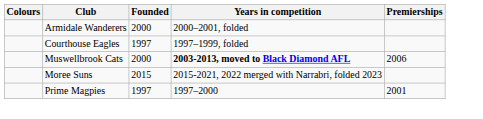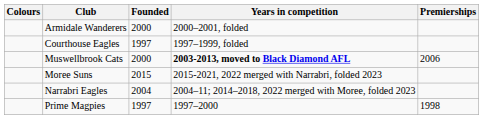 <table class="wikitable">
 <tr>
 <th>Colours</th>
 <th>Club</th>
 <th>Founded</th>
 <th>Years in competition</th>
 <th>Premierships</th>
 </tr>
 <tr>
 <td></td>
 <td>Armidale Wanderers</td>
 <td>2000</td>
 <td>2000–2001, folded</td>
 <td></td>
 </tr>
 <tr>
 <td></td>
 <td>Courthouse Eagles</td>
 <td>1997</td>
 <td>1997–1999, folded</td>
 <td></td>
 </tr>
 <tr>
 <td></td>
 <td>Muswellbrook Cats</td>
 <td>2000</td>
 <td><strong>2003-2013, moved to <a href='#'>Black Diamond AFL</a></strong></td>
 <td>2006</td>
 </tr>
 <tr>
 <td></td>
 <td>Moree Suns</td>
 <td>2015</td>
 <td>2015-2021, 2022 merged with Narrabri, folded 2023</td>
 <td></td>
 </tr>
 <tr>
 <td></td>
+<td>Narrabri Eagles</td>
+<td>2004</td>
+<td>2004–11; 2014–2018, 2022 merged with Moree, folded 2023</td>
+<td></td>
+</tr>
+<tr>
+<td></td>
 <td>Prime Magpies</td>
 <td>1997</td>
 <td>1997–2000</td>
-<td>2001</td>
+<td>1998</td>
 </tr>
 </table>
